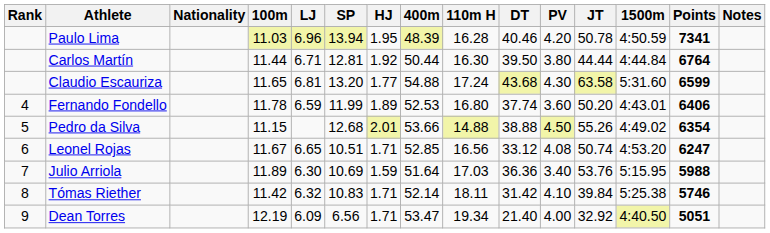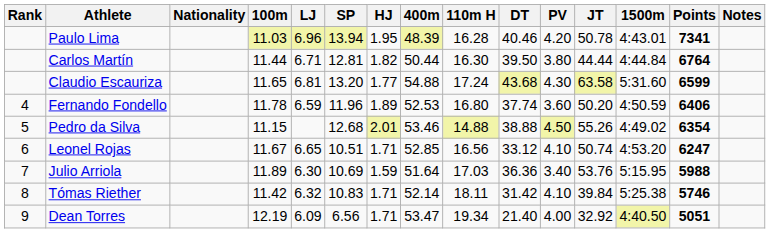 <table class="wikitable sortable" style=" text-align:center;">
 <tr>
 <th>Rank</th>
 <th>Athlete</th>
 <th>Nationality</th>
 <th>100m</th>
 <th>LJ</th>
 <th>SP</th>
 <th>HJ</th>
 <th>400m</th>
 <th>110m H</th>
 <th>DT</th>
 <th>PV</th>
 <th>JT</th>
 <th>1500m</th>
 <th>Points</th>
 <th>Notes</th>
 </tr>
 <tr>
 <td></td>
 <td align=left><a href='#'>Paulo Lima</a></td>
 <td align=left></td>
 <td bgcolor=#F2F5A9>11.03</td>
 <td bgcolor=#F2F5A9>6.96</td>
 <td bgcolor=#F2F5A9>13.94</td>
 <td>1.95</td>
 <td bgcolor=#F2F5A9>48.39</td>
 <td>16.28</td>
 <td>40.46</td>
 <td>4.20</td>
 <td>50.78</td>
-<td>4:50.59</td>
+<td>4:43.01</td>
 <td><strong>7341</strong></td>
 <td></td>
 </tr>
 <tr>
 <td></td>
 <td align=left><a href='#'>Carlos Martín</a></td>
 <td align=left></td>
 <td>11.44</td>
 <td>6.71</td>
 <td>12.81</td>
-<td>1.92</td>
+<td>1.82</td>
 <td>50.44</td>
 <td>16.30</td>
 <td>39.50</td>
 <td>3.80</td>
 <td>44.44</td>
 <td>4:44.84</td>
 <td><strong>6764</strong></td>
 <td></td>
 </tr>
 <tr>
 <td></td>
 <td align=left><a href='#'>Claudio Escauriza</a></td>
 <td align=left></td>
 <td>11.65</td>
 <td>6.81</td>
 <td>13.20</td>
 <td>1.77</td>
 <td>54.88</td>
 <td>17.24</td>
 <td bgcolor=#F2F5A9>43.68</td>
 <td>4.30</td>
 <td bgcolor=#F2F5A9>63.58</td>
 <td>5:31.60</td>
 <td><strong>6599</strong></td>
 <td></td>
 </tr>
 <tr>
 <td>4</td>
 <td align=left><a href='#'>Fernando Fondello</a></td>
 <td align=left></td>
 <td>11.78</td>
 <td>6.59</td>
-<td>11.99</td>
+<td>11.96</td>
 <td>1.89</td>
 <td>52.53</td>
 <td>16.80</td>
 <td>37.74</td>
 <td>3.60</td>
 <td>50.20</td>
-<td>4:43.01</td>
+<td>4:50.59</td>
 <td><strong>6406</strong></td>
 <td></td>
 </tr>
 <tr>
 <td>5</td>
 <td align=left><a href='#'>Pedro da Silva</a></td>
 <td align=left></td>
 <td>11.15</td>
 <td></td>
 <td>12.68</td>
 <td bgcolor=#F2F5A9>2.01</td>
-<td>53.66</td>
+<td>53.46</td>
 <td bgcolor=#F2F5A9>14.88</td>
 <td>38.88</td>
 <td bgcolor=#F2F5A9>4.50</td>
 <td>55.26</td>
 <td>4:49.02</td>
 <td><strong>6354</strong></td>
 <td></td>
 </tr>
 <tr>
 <td>6</td>
 <td align=left><a href='#'>Leonel Rojas</a></td>
 <td align=left></td>
 <td>11.67</td>
 <td>6.65</td>
 <td>10.51</td>
 <td>1.71</td>
 <td>52.85</td>
 <td>16.56</td>
 <td>33.12</td>
-<td>4.08</td>
+<td>4.10</td>
 <td>50.74</td>
 <td>4:53.20</td>
 <td><strong>6247</strong></td>
 <td></td>
 </tr>
 <tr>
 <td>7</td>
 <td align=left><a href='#'>Julio Arriola</a></td>
 <td align=left></td>
 <td>11.89</td>
 <td>6.30</td>
 <td>10.69</td>
 <td>1.59</td>
 <td>51.64</td>
 <td>17.03</td>
 <td>36.36</td>
 <td>3.40</td>
 <td>53.76</td>
 <td>5:15.95</td>
 <td><strong>5988</strong></td>
 <td></td>
 </tr>
 <tr>
 <td>8</td>
 <td align=left><a href='#'>Tómas Riether</a></td>
 <td align=left></td>
 <td>11.42</td>
 <td>6.32</td>
 <td>10.83</td>
 <td>1.71</td>
 <td>52.14</td>
 <td>18.11</td>
 <td>31.42</td>
 <td>4.10</td>
 <td>39.84</td>
 <td>5:25.38</td>
 <td><strong>5746</strong></td>
 <td></td>
 </tr>
 <tr>
 <td>9</td>
 <td align=left><a href='#'>Dean Torres</a></td>
 <td align=left></td>
 <td>12.19</td>
 <td>6.09</td>
 <td>6.56</td>
 <td>1.71</td>
 <td>53.47</td>
 <td>19.34</td>
 <td>21.40</td>
 <td>4.00</td>
 <td>32.92</td>
 <td bgcolor=#F2F5A9>4:40.50</td>
 <td><strong>5051</strong></td>
 <td></td>
 </tr>
 </table>
